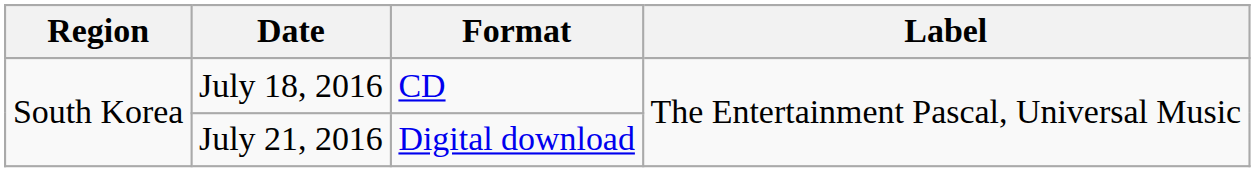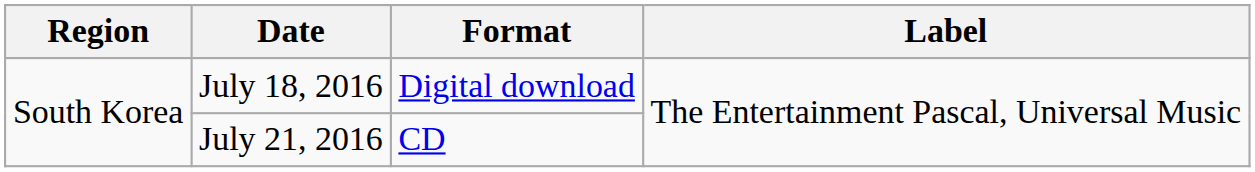 <table class="wikitable">
 <tr>
 <th>Region</th>
 <th>Date</th>
 <th>Format</th>
 <th>Label</th>
 </tr>
 <tr>
 <td rowspan="2">South Korea</td>
 <td>July 18, 2016</td>
-<td><a href='#'>CD</a></td>
+<td><a href='#'>Digital download</a></td>
 <td rowspan="2">The Entertainment Pascal, Universal Music</td>
 </tr>
 <tr>
 <td>July 21, 2016</td>
-<td><a href='#'>Digital download</a></td>
+<td><a href='#'>CD</a></td>
 </tr>
 </table>
